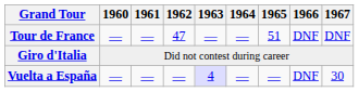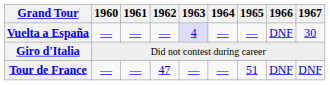 <table class="wikitable plainrowheaders">
 <tr>
 <th scope="col"><a href='#'>Grand Tour</a></th>
 <th scope="col">1960</th>
 <th scope="col">1961</th>
 <th scope="col">1962</th>
 <th scope="col">1963</th>
 <th scope="col">1964</th>
 <th scope="col">1965</th>
 <th scope="col">1966</th>
 <th scope="col">1967</th>
 </tr>
 <tr style="text-align:center;">
+<th scope="row"> <a href='#'>Vuelta a España</a></th>
+<td><a href='#'>—</a></td>
+<td><a href='#'>—</a></td>
+<td><a href='#'>—</a></td>
+<td style="background:#ddf;"><a href='#'>4</a></td>
+<td><a href='#'>—</a></td>
+<td><a href='#'>—</a></td>
+<td><a href='#'>DNF</a></td>
+<td><a href='#'>30</a></td>
+</tr>
+<tr style="text-align:center;">
+<th scope="row"> <a href='#'>Giro d'Italia</a></th>
+<td style="text-align:center; background:#efefef;" colspan=8><small>Did not contest during career</small></td>
+</tr>
+<tr style="text-align:center;">
 <th scope="row"> <a href='#'>Tour de France</a></th>
 <td><a href='#'>—</a></td>
 <td><a href='#'>—</a></td>
 <td><a href='#'>47</a></td>
 <td><a href='#'>—</a></td>
 <td><a href='#'>—</a></td>
 <td><a href='#'>51</a></td>
 <td><a href='#'>DNF</a></td>
 <td><a href='#'>DNF</a></td>
 </tr>
-<tr style="text-align:center;">
-<th scope="row"> <a href='#'>Giro d'Italia</a></th>
-<td style="text-align:center; background:#efefef;" colspan=8><small>Did not contest during career</small></td>
-</tr>
-<tr style="text-align:center;">
-<th scope="row"> <a href='#'>Vuelta a España</a></th>
-<td><a href='#'>—</a></td>
-<td><a href='#'>—</a></td>
-<td><a href='#'>—</a></td>
-<td style="background:#ddf;"><a href='#'>4</a></td>
-<td><a href='#'>—</a></td>
-<td><a href='#'>—</a></td>
-<td><a href='#'>DNF</a></td>
-<td><a href='#'>30</a></td>
-</tr>
 </table>
